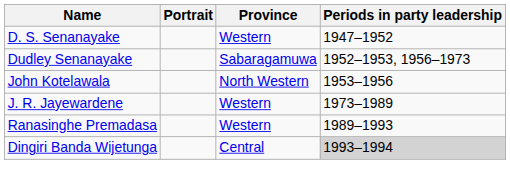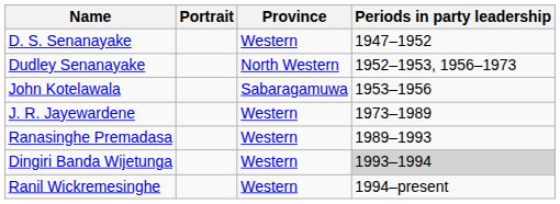 <table class="wikitable">
 <tr>
 <th>Name</th>
 <th>Portrait</th>
 <th>Province</th>
 <th>Periods in party leadership</th>
 </tr>
 <tr>
 <td><a href='#'>D.&nbsp;S. Senanayake</a></td>
 <td><br></td>
 <td><a href='#'>Western</a></td>
 <td>1947–1952</td>
 </tr>
 <tr>
 <td><a href='#'>Dudley Senanayake</a></td>
 <td><br></td>
-<td><a href='#'>Sabaragamuwa</a></td>
+<td><a href='#'>North Western</a></td>
 <td>1952–1953, 1956–1973</td>
 </tr>
 <tr>
 <td><a href='#'>John Kotelawala</a></td>
 <td><br></td>
-<td><a href='#'>North Western</a></td>
+<td><a href='#'>Sabaragamuwa</a></td>
 <td>1953–1956</td>
 </tr>
 <tr>
 <td><a href='#'>J. R. Jayewardene</a></td>
 <td><br></td>
 <td><a href='#'>Western</a></td>
 <td>1973–1989</td>
 </tr>
 <tr>
 <td><a href='#'>Ranasinghe Premadasa</a></td>
 <td><br></td>
 <td><a href='#'>Western</a></td>
 <td>1989–1993</td>
 </tr>
 <tr>
 <td><a href='#'>Dingiri Banda Wijetunga</a></td>
 <td></td>
-<td><a href='#'>Central</a></td>
+<td><a href='#'>Western</a></td>
 <td style="background: lightgrey;">1993–1994</td>
 </tr>
+<tr>
+<td><a href='#'>Ranil Wickremesinghe</a></td>
+<td><br></td>
+<td><a href='#'>Western</a></td>
+<td>1994–present</td>
+</tr>
 </table>
